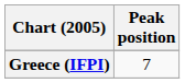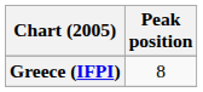 <table class="wikitable sortable plainrowheaders" style="text-align:center">
 <tr>
 <th>Chart (2005)</th>
 <th>Peak<br>position</th>
 </tr>
 <tr>
 </tr>
 <tr>
 </tr>
 <tr>
 </tr>
 <tr>
 </tr>
 <tr>
 </tr>
 <tr>
 </tr>
 <tr>
 <th scope="row">Greece (<a href='#'>IFPI</a>)</th>
-<td>7</td>
+<td>8</td>
 </tr>
 <tr>
 </tr>
 <tr>
 </tr>
 <tr>
 </tr>
 <tr>
 </tr>
 <tr>
 </tr>
 <tr>
 </tr>
 <tr>
 </tr>
 <tr>
 </tr>
 <tr>
 </tr>
 </table>
